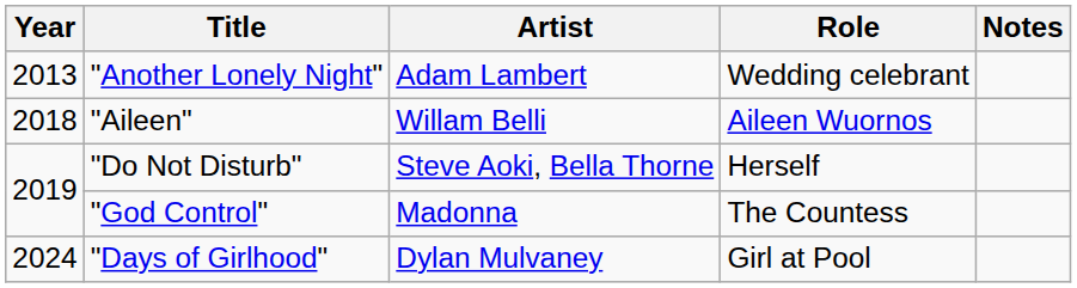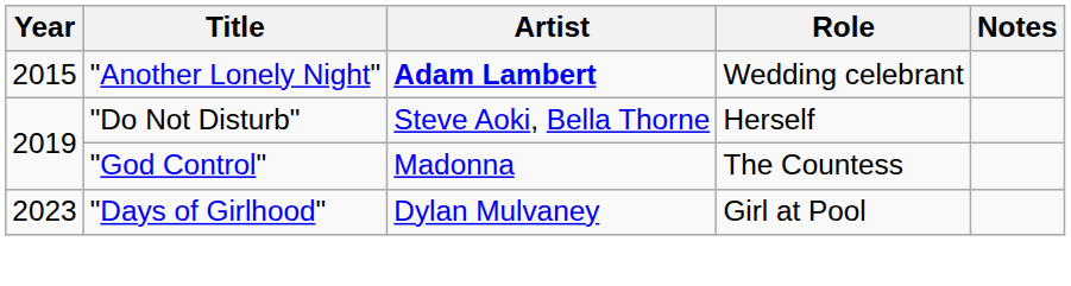 <table class="wikitable">
 <tr>
 <th>Year</th>
 <th>Title</th>
 <th>Artist</th>
 <th>Role</th>
 <th>Notes</th>
 </tr>
 <tr>
-<td>2013</td>
+<td>2015</td>
 <td>"<a href='#'>Another Lonely Night</a>"</td>
-<td><a href='#'>Adam Lambert</a></td>
+<td><strong><a href='#'>Adam Lambert</a></strong></td>
 <td>Wedding celebrant</td>
-<td></td>
-</tr>
-<tr>
-<td>2018</td>
-<td>"Aileen"</td>
-<td><a href='#'>Willam Belli</a></td>
-<td><a href='#'>Aileen Wuornos</a></td>
 <td></td>
 </tr>
 <tr>
 <td rowspan="2">2019</td>
 <td>"Do Not Disturb"</td>
 <td><a href='#'>Steve Aoki</a>, <a href='#'>Bella Thorne</a></td>
 <td>Herself</td>
 <td></td>
 </tr>
 <tr>
 <td>"<a href='#'>God Control</a>"</td>
 <td><a href='#'>Madonna</a></td>
 <td>The Countess</td>
 <td></td>
 </tr>
 <tr>
-<td>2024</td>
+<td>2023</td>
 <td>"<a href='#'>Days of Girlhood</a>"</td>
 <td><a href='#'>Dylan Mulvaney</a></td>
 <td>Girl at Pool</td>
 <td></td>
 </tr>
 </table>
